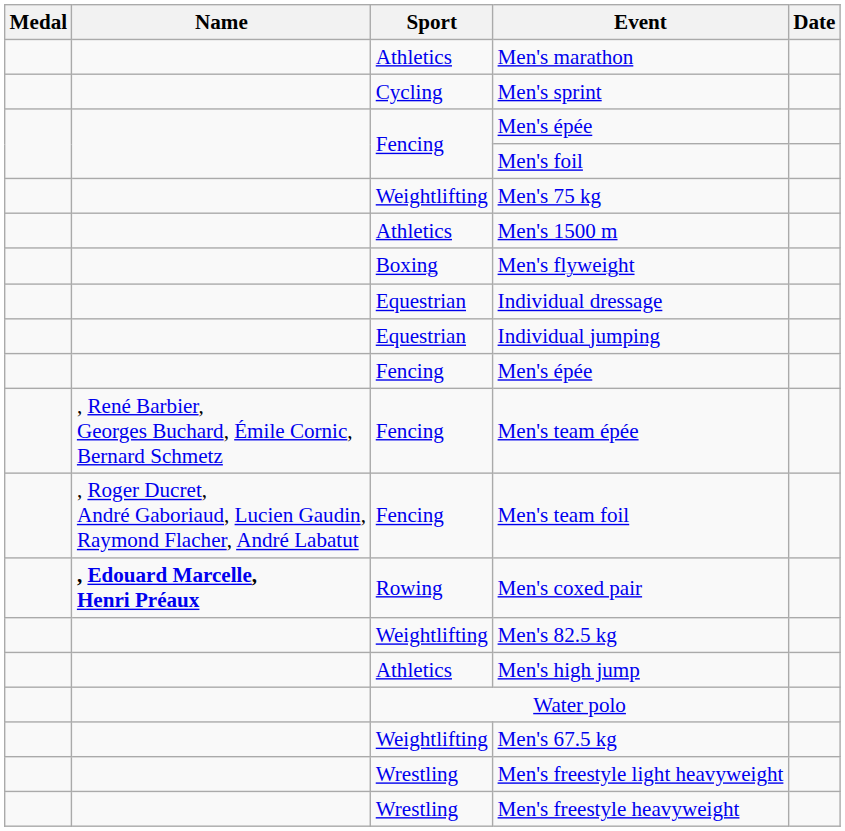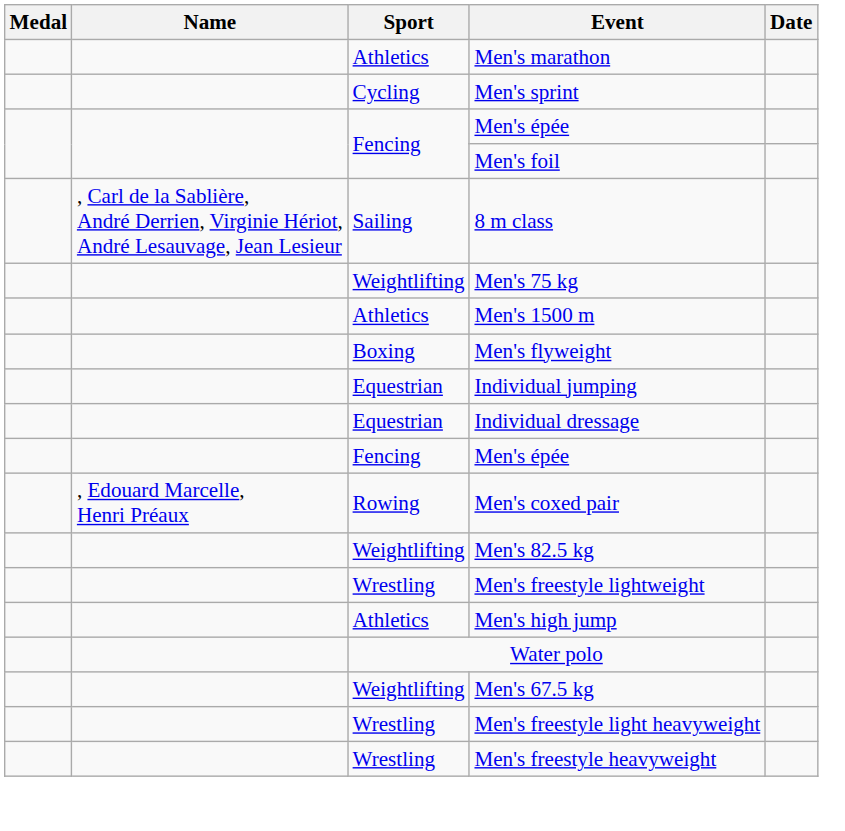 <table class="wikitable sortable" style="font-size:95%">
 <tr>
 <th>Medal</th>
 <th>Name</th>
 <th>Sport</th>
 <th>Event</th>
 <th>Date</th>
 </tr>
 <tr>
 <td></td>
 <td></td>
 <td><a href='#'>Athletics</a></td>
 <td><a href='#'>Men's marathon</a></td>
 <td></td>
 </tr>
 <tr>
 <td></td>
 <td></td>
 <td><a href='#'>Cycling</a></td>
 <td><a href='#'>Men's sprint</a></td>
 <td></td>
 </tr>
 <tr>
 <td rowspan=2></td>
 <td rowspan=2></td>
 <td rowspan=2><a href='#'>Fencing</a></td>
 <td><a href='#'>Men's épée</a></td>
 <td></td>
 </tr>
 <tr>
 <td><a href='#'>Men's foil</a></td>
 <td></td>
 </tr>
 <tr>
 <td></td>
+<td>, <a href='#'>Carl de la Sablière</a>,<br><a href='#'>André Derrien</a>, <a href='#'>Virginie Hériot</a>,<br><a href='#'>André Lesauvage</a>, <a href='#'>Jean Lesieur</a></td>
+<td><a href='#'>Sailing</a></td>
+<td><a href='#'>8 m class</a></td>
+<td></td>
+</tr>
+<tr>
+<td></td>
 <td></td>
 <td><a href='#'>Weightlifting</a></td>
 <td><a href='#'>Men's 75 kg</a></td>
 <td></td>
 </tr>
 <tr>
 <td></td>
 <td></td>
 <td><a href='#'>Athletics</a></td>
 <td><a href='#'>Men's 1500 m</a></td>
 <td></td>
 </tr>
 <tr>
 <td></td>
 <td></td>
 <td><a href='#'>Boxing</a></td>
 <td><a href='#'>Men's flyweight</a></td>
 <td></td>
 </tr>
 <tr>
 <td></td>
 <td></td>
 <td><a href='#'>Equestrian</a></td>
-<td><a href='#'>Individual dressage</a></td>
+<td><a href='#'>Individual jumping</a></td>
 <td></td>
 </tr>
 <tr>
 <td></td>
 <td></td>
 <td><a href='#'>Equestrian</a></td>
-<td><a href='#'>Individual jumping</a></td>
+<td><a href='#'>Individual dressage</a></td>
 <td></td>
 </tr>
 <tr>
 <td></td>
 <td></td>
 <td><a href='#'>Fencing</a></td>
 <td><a href='#'>Men's épée</a></td>
 <td></td>
 </tr>
 <tr>
 <td></td>
-<td>, <a href='#'>René Barbier</a>,<br><a href='#'>Georges Buchard</a>, <a href='#'>Émile Cornic</a>,<br><a href='#'>Bernard Schmetz</a></td>
-<td><a href='#'>Fencing</a></td>
-<td><a href='#'>Men's team épée</a></td>
-<td></td>
-</tr>
-<tr>
-<td></td>
-<td>, <a href='#'>Roger Ducret</a>,<br><a href='#'>André Gaboriaud</a>, <a href='#'>Lucien Gaudin</a>,<br><a href='#'>Raymond Flacher</a>, <a href='#'>André Labatut</a></td>
-<td><a href='#'>Fencing</a></td>
-<td><a href='#'>Men's team foil</a></td>
-<td></td>
-</tr>
-<tr>
-<td></td>
-<td><strong>, <a href='#'>Edouard Marcelle</a>,<br><a href='#'>Henri Préaux</a></strong></td>
+<td>, <a href='#'>Edouard Marcelle</a>,<br><a href='#'>Henri Préaux</a></td>
 <td><a href='#'>Rowing</a></td>
 <td><a href='#'>Men's coxed pair</a></td>
 <td></td>
 </tr>
 <tr>
 <td></td>
 <td></td>
 <td><a href='#'>Weightlifting</a></td>
 <td><a href='#'>Men's 82.5 kg</a></td>
+<td></td>
+</tr>
+<tr>
+<td></td>
+<td></td>
+<td><a href='#'>Wrestling</a></td>
+<td><a href='#'>Men's freestyle lightweight</a></td>
 <td></td>
 </tr>
 <tr>
 <td></td>
 <td></td>
 <td><a href='#'>Athletics</a></td>
 <td><a href='#'>Men's high jump</a></td>
 <td></td>
 </tr>
 <tr>
 <td></td>
 <td><br></td>
 <td colspan=2 align=center><a href='#'>Water polo</a></td>
 <td></td>
 </tr>
 <tr>
 <td></td>
 <td></td>
 <td><a href='#'>Weightlifting</a></td>
 <td><a href='#'>Men's 67.5 kg</a></td>
 <td></td>
 </tr>
 <tr>
 <td></td>
 <td></td>
 <td><a href='#'>Wrestling</a></td>
 <td><a href='#'>Men's freestyle light heavyweight</a></td>
 <td></td>
 </tr>
 <tr>
 <td></td>
 <td></td>
 <td><a href='#'>Wrestling</a></td>
 <td><a href='#'>Men's freestyle heavyweight</a></td>
 <td></td>
 </tr>
 </table>
